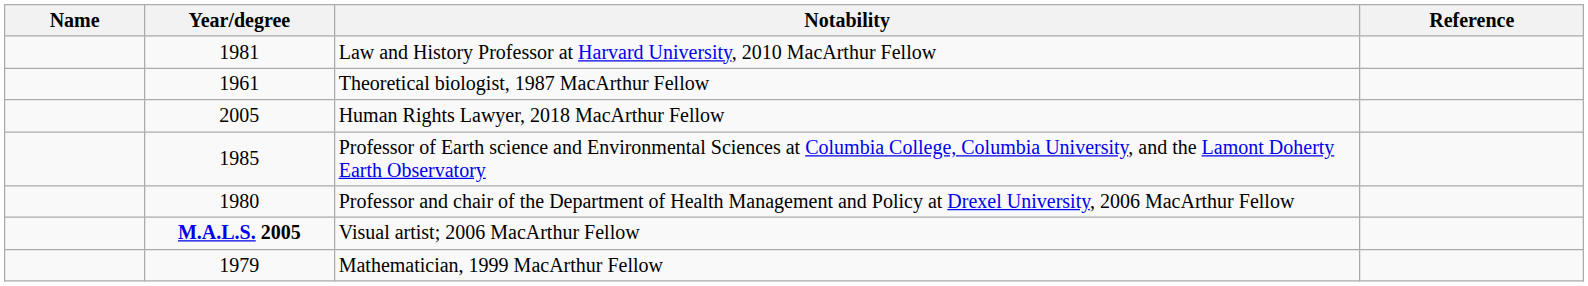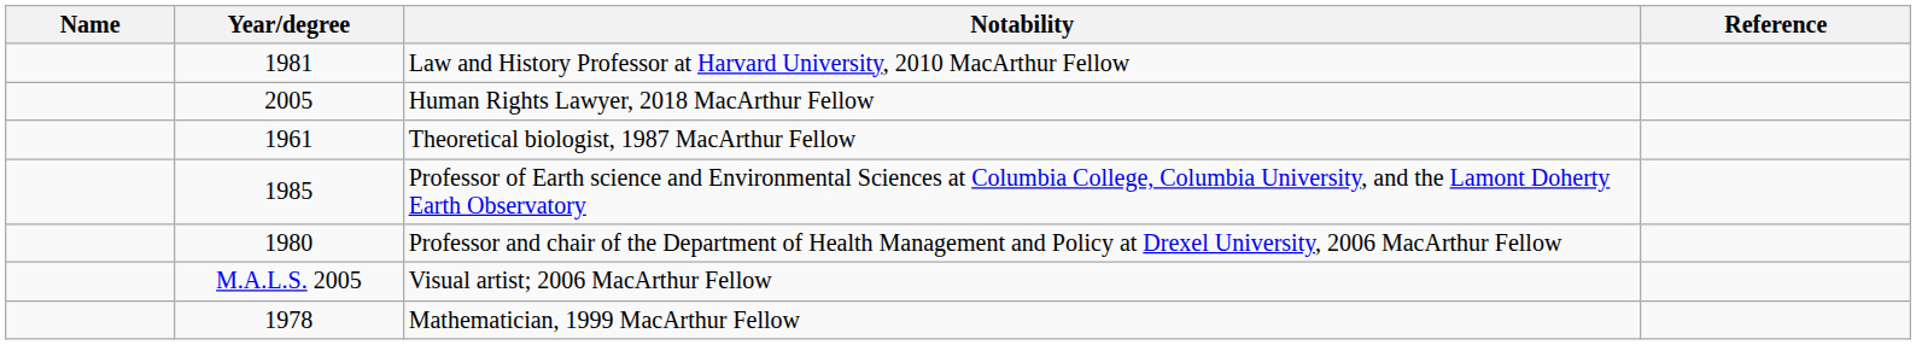 <table class="wikitable sortable" style="width:100%">
 <tr>
 <th style="width:*;">Name</th>
 <th style="width:12%;">Year/degree</th>
 <th style="width:65%;" class="unsortable">Notability</th>
 <th style="width:*;" class="unsortable">Reference</th>
 </tr>
 <tr>
 <td></td>
 <td style="text-align:center;">1981</td>
 <td>Law and History Professor at <a href='#'>Harvard University</a>, 2010 MacArthur Fellow</td>
 <td style="text-align:center;"></td>
 </tr>
 <tr>
 <td></td>
-<td style="text-align:center;">1961</td>
-<td>Theoretical biologist, 1987 MacArthur Fellow</td>
+<td style="text-align:center;">2005</td>
+<td>Human Rights Lawyer, 2018 MacArthur Fellow</td>
 <td style="text-align:center;"></td>
 </tr>
 <tr>
 <td></td>
-<td style="text-align:center;">2005</td>
-<td>Human Rights Lawyer, 2018 MacArthur Fellow</td>
+<td style="text-align:center;">1961</td>
+<td>Theoretical biologist, 1987 MacArthur Fellow</td>
 <td style="text-align:center;"></td>
 </tr>
 <tr>
 <td></td>
 <td style="text-align:center;">1985</td>
 <td>Professor of Earth science and Environmental Sciences at <a href='#'>Columbia College, Columbia University</a>, and the <a href='#'>Lamont Doherty Earth Observatory</a></td>
 <td style="text-align:center;"></td>
 </tr>
 <tr>
 <td></td>
 <td style="text-align:center;">1980</td>
 <td>Professor and chair of the Department of Health Management and Policy at <a href='#'>Drexel University</a>, 2006 MacArthur Fellow</td>
 <td style="text-align:center;"></td>
 </tr>
 <tr>
 <td></td>
-<td style="text-align:center;"><strong><a href='#'>M.A.L.S.</a> 2005</strong></td>
+<td style="text-align:center;"><a href='#'>M.A.L.S.</a> 2005</td>
 <td>Visual artist; 2006 MacArthur Fellow</td>
 <td style="text-align:center;"></td>
 </tr>
 <tr>
 <td></td>
-<td style="text-align:center;">1979</td>
+<td style="text-align:center;">1978</td>
 <td>Mathematician, 1999 MacArthur Fellow</td>
 <td style="text-align:center;"></td>
 </tr>
 </table>
